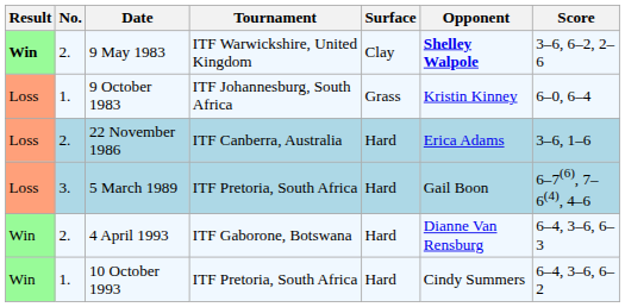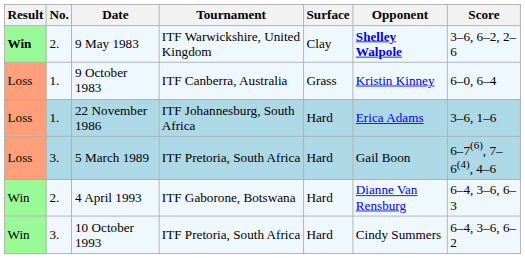 <table class="sortable wikitable" style=font-size:97%>
 <tr>
 <th>Result</th>
 <th>No.</th>
 <th>Date</th>
 <th>Tournament</th>
 <th>Surface</th>
 <th>Opponent</th>
 <th class="unsortable">Score</th>
 </tr>
 <tr style="background:#f0f8ff;">
 <td style="background:#98fb98;"><strong>Win</strong></td>
 <td>2.</td>
 <td>9 May 1983</td>
 <td>ITF Warwickshire, United Kingdom</td>
 <td>Clay</td>
 <td><strong> <a href='#'>Shelley Walpole</a></strong></td>
 <td>3–6, 6–2, 2–6</td>
 </tr>
 <tr style="background:#f0f8ff;">
 <td style="background:#ffa07a;">Loss</td>
 <td>1.</td>
 <td>9 October 1983</td>
-<td>ITF Johannesburg, South Africa</td>
+<td>ITF Canberra, Australia</td>
 <td>Grass</td>
 <td> <a href='#'>Kristin Kinney</a></td>
 <td>6–0, 6–4</td>
 </tr>
 <tr style="background:lightblue;">
 <td style="background:#ffa07a;">Loss</td>
-<td>2.</td>
+<td>1.</td>
 <td>22 November 1986</td>
-<td>ITF Canberra, Australia</td>
+<td>ITF Johannesburg, South Africa</td>
 <td>Hard</td>
 <td> <a href='#'>Erica Adams</a></td>
 <td>3–6, 1–6</td>
 </tr>
 <tr style="background:lightblue;">
 <td style="background:#ffa07a;">Loss</td>
 <td>3.</td>
 <td>5 March 1989</td>
 <td>ITF Pretoria, South Africa</td>
 <td>Hard</td>
 <td> Gail Boon</td>
 <td>6–7<sup>(6)</sup>, 7–6<sup>(4)</sup>, 4–6</td>
 </tr>
 <tr style="background:#f0f8ff;">
 <td style="background:#98fb98;">Win</td>
 <td>2.</td>
 <td>4 April 1993</td>
 <td>ITF Gaborone, Botswana</td>
 <td>Hard</td>
 <td> <a href='#'>Dianne Van Rensburg</a></td>
 <td>6–4, 3–6, 6–3</td>
 </tr>
 <tr style="background:#f0f8ff;">
 <td style="background:#98fb98;">Win</td>
-<td>1.</td>
+<td>3.</td>
 <td>10 October 1993</td>
 <td>ITF Pretoria, South Africa</td>
 <td>Hard</td>
 <td> Cindy Summers</td>
 <td>6–4, 3–6, 6–2</td>
 </tr>
 </table>
